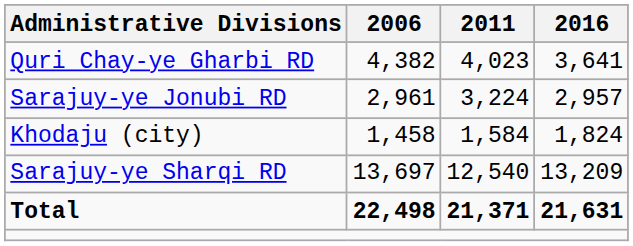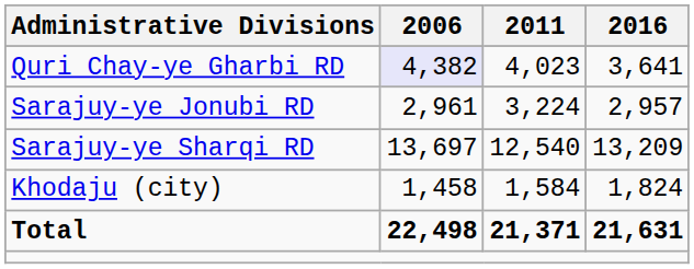 <table class="wikitable">
 <tr>
 <th>Administrative Divisions</th>
 <th>2006</th>
 <th>2011</th>
 <th>2016</th>
 </tr>
 <tr>
 <td><a href='#'>Quri Chay-ye Gharbi RD</a></td>
-<td style="text-align: right;">4,382</td>
+<td style="background: lavender; text-align: right;">4,382</td>
 <td style="text-align: right;">4,023</td>
 <td style="text-align: right;">3,641</td>
 </tr>
 <tr>
 <td><a href='#'>Sarajuy-ye Jonubi RD</a></td>
 <td style="text-align: right;">2,961</td>
 <td style="text-align: right;">3,224</td>
 <td style="text-align: right;">2,957</td>
 </tr>
 <tr>
+<td><a href='#'>Sarajuy-ye Sharqi RD</a></td>
+<td style="text-align: right;">13,697</td>
+<td style="text-align: right;">12,540</td>
+<td style="text-align: right;">13,209</td>
+</tr>
+<tr>
 <td><a href='#'>Khodaju</a> (city)</td>
 <td style="text-align: right;">1,458</td>
 <td style="text-align: right;">1,584</td>
 <td style="text-align: right;">1,824</td>
-</tr>
-<tr>
-<td><a href='#'>Sarajuy-ye Sharqi RD</a></td>
-<td style="text-align: right;">13,697</td>
-<td style="text-align: right;">12,540</td>
-<td style="text-align: right;">13,209</td>
 </tr>
 <tr>
 <td><strong>Total</strong></td>
 <td style="text-align: right;"><strong>22,498</strong></td>
 <td style="text-align: right;"><strong>21,371</strong></td>
 <td style="text-align: right;"><strong>21,631</strong></td>
 </tr>
 <tr>
 <td colspan=4></td>
 </tr>
 </table>
